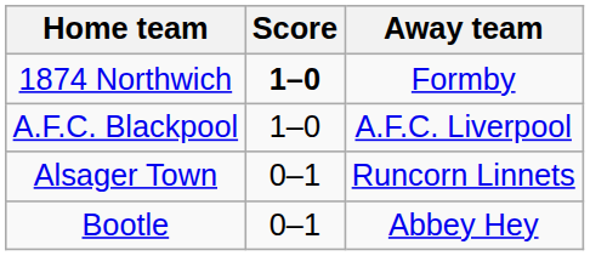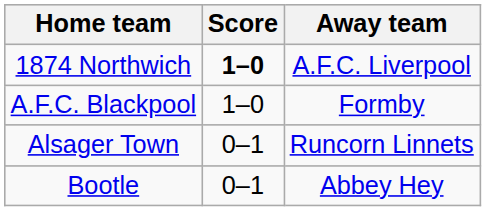 <table class="wikitable" style="text-align: center">
 <tr>
 <th>Home team</th>
 <th>Score</th>
 <th>Away team</th>
 </tr>
 <tr>
 <td><a href='#'>1874 Northwich</a></td>
 <td><strong>1–0</strong></td>
-<td><a href='#'>Formby</a></td>
+<td><a href='#'>A.F.C. Liverpool</a></td>
 </tr>
 <tr>
 <td><a href='#'>A.F.C. Blackpool</a></td>
 <td>1–0</td>
-<td><a href='#'>A.F.C. Liverpool</a></td>
+<td><a href='#'>Formby</a></td>
 </tr>
 <tr>
 <td><a href='#'>Alsager Town</a></td>
 <td>0–1</td>
 <td><a href='#'>Runcorn Linnets</a></td>
 </tr>
 <tr>
 <td><a href='#'>Bootle</a></td>
 <td>0–1</td>
 <td><a href='#'>Abbey Hey</a></td>
 </tr>
 </table>
